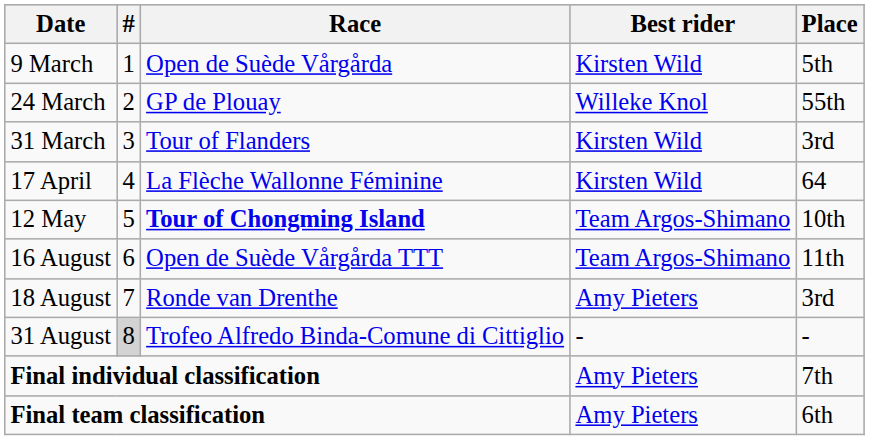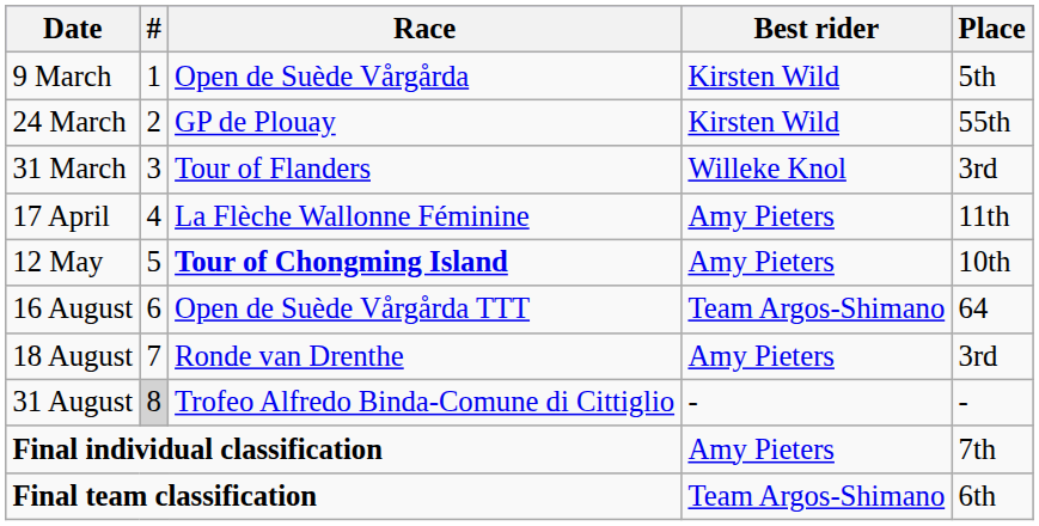 <table class="wikitable">
 <tr style="background:#ccccff;">
 <th>Date</th>
 <th>#</th>
 <th>Race</th>
 <th>Best rider</th>
 <th>Place</th>
 </tr>
 <tr>
 <td>9 March</td>
 <td>1</td>
 <td><a href='#'>Open de Suède Vårgårda</a></td>
 <td> <a href='#'>Kirsten Wild</a></td>
 <td>5th</td>
 </tr>
 <tr>
 <td>24 March</td>
 <td>2</td>
 <td><a href='#'>GP de Plouay</a></td>
-<td> <a href='#'>Willeke Knol</a></td>
+<td> <a href='#'>Kirsten Wild</a></td>
 <td>55th</td>
 </tr>
 <tr>
 <td>31 March</td>
 <td>3</td>
 <td><a href='#'>Tour of Flanders</a></td>
-<td> <a href='#'>Kirsten Wild</a></td>
+<td> <a href='#'>Willeke Knol</a></td>
 <td>3rd</td>
 </tr>
 <tr>
 <td>17 April</td>
 <td>4</td>
 <td><a href='#'>La Flèche Wallonne Féminine</a></td>
-<td> <a href='#'>Kirsten Wild</a></td>
-<td>64</td>
+<td> <a href='#'>Amy Pieters</a></td>
+<td>11th</td>
 </tr>
 <tr>
 <td>12 May</td>
 <td>5</td>
 <td><strong><a href='#'>Tour of Chongming Island</a></strong></td>
-<td><a href='#'>Team Argos-Shimano</a></td>
+<td> <a href='#'>Amy Pieters</a></td>
 <td>10th</td>
 </tr>
 <tr>
 <td>16 August</td>
 <td>6</td>
 <td><a href='#'>Open de Suède Vårgårda TTT</a></td>
 <td><a href='#'>Team Argos-Shimano</a></td>
-<td>11th</td>
+<td>64</td>
 </tr>
 <tr>
 <td>18 August</td>
 <td>7</td>
 <td><a href='#'>Ronde van Drenthe</a></td>
 <td> <a href='#'>Amy Pieters</a></td>
 <td>3rd</td>
 </tr>
 <tr>
 <td>31 August</td>
 <td style="background: lightgrey;">8</td>
 <td><a href='#'>Trofeo Alfredo Binda-Comune di Cittiglio</a></td>
 <td>-</td>
 <td>-</td>
 </tr>
 <tr>
 <td colspan=3><strong>Final individual classification</strong></td>
 <td> <a href='#'>Amy Pieters</a></td>
 <td>7th</td>
 </tr>
 <tr>
 <td colspan=3><strong>Final team classification</strong></td>
-<td> <a href='#'>Amy Pieters</a></td>
+<td><a href='#'>Team Argos-Shimano</a></td>
 <td>6th</td>
 </tr>
 </table>
